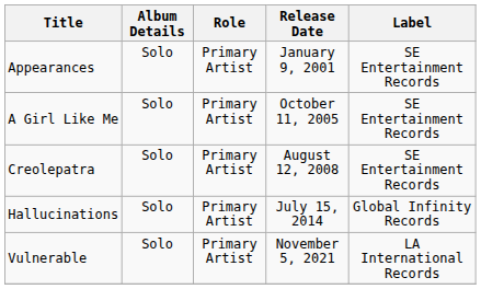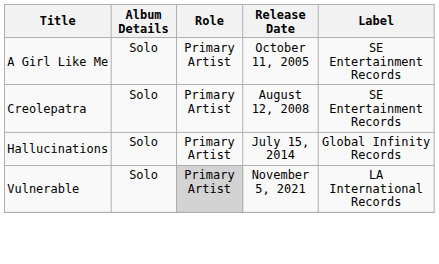 <table class="wikitable" width="75%">
 <tr>
 <th>Title</th>
 <th>Album Details</th>
 <th>Role</th>
 <th>Release Date</th>
 <th>Label</th>
-</tr>
-<tr>
-<td rowspan="1">Appearances</td>
-<td align="center" valign="top">Solo</td>
-<td align="center" valign="top">Primary Artist</td>
-<td align="center" valign="top">January 9, 2001</td>
-<td align="center" valign="top">SE Entertainment Records</td>
 </tr>
 <tr>
 <td rowspan="1">A Girl Like Me</td>
 <td align="center" valign="top">Solo</td>
 <td align="center" valign="top">Primary Artist</td>
 <td align="center" valign="top">October 11, 2005</td>
 <td align="center" valign="top">SE Entertainment Records</td>
 </tr>
 <tr>
 <td rowspan="1">Creolepatra</td>
 <td align="center" valign="top">Solo</td>
 <td align="center" valign="top">Primary Artist</td>
 <td align="center" valign="top">August 12, 2008</td>
 <td align="center" valign="top">SE Entertainment Records</td>
 </tr>
 <tr>
 <td rowspan="1">Hallucinations</td>
 <td align="center" valign="top">Solo</td>
 <td align="center" valign="top">Primary Artist</td>
 <td align="center" valign="top">July 15, 2014</td>
 <td align="center" valign="top">Global Infinity Records</td>
 </tr>
 <tr>
 <td rowspan="1">Vulnerable</td>
 <td align="center" valign="top">Solo</td>
-<td align="center" valign="top">Primary Artist</td>
+<td align="center" valign="top" style="background: lightgrey;">Primary Artist</td>
 <td align="center" valign="top">November 5, 2021</td>
 <td align="center" valign="top">LA International Records</td>
 </tr>
 <tr>
 </tr>
 </table>
